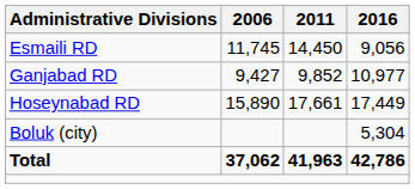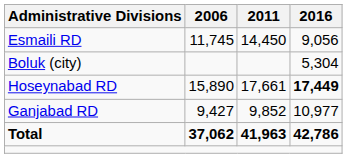 <table class="wikitable">
 <tr>
 <th>Administrative Divisions</th>
 <th>2006</th>
 <th>2011</th>
 <th>2016</th>
 </tr>
 <tr>
 <td><a href='#'>Esmaili RD</a></td>
 <td style="text-align: right;">11,745</td>
 <td style="text-align: right;">14,450</td>
 <td style="text-align: right;">9,056</td>
 </tr>
 <tr>
-<td><a href='#'>Ganjabad RD</a></td>
-<td style="text-align: right;">9,427</td>
-<td style="text-align: right;">9,852</td>
-<td style="text-align: right;">10,977</td>
+<td><a href='#'>Boluk</a> (city)</td>
+<td style="text-align: right;"></td>
+<td style="text-align: right;"></td>
+<td style="text-align: right;">5,304</td>
 </tr>
 <tr>
 <td><a href='#'>Hoseynabad RD</a></td>
 <td style="text-align: right;">15,890</td>
 <td style="text-align: right;">17,661</td>
-<td style="text-align: right;">17,449</td>
+<td style="text-align: right;"><strong>17,449</strong></td>
 </tr>
 <tr>
-<td><a href='#'>Boluk</a> (city)</td>
-<td style="text-align: right;"></td>
-<td style="text-align: right;"></td>
-<td style="text-align: right;">5,304</td>
+<td><a href='#'>Ganjabad RD</a></td>
+<td style="text-align: right;">9,427</td>
+<td style="text-align: right;">9,852</td>
+<td style="text-align: right;">10,977</td>
 </tr>
 <tr>
 <td><strong>Total</strong></td>
 <td style="text-align: right;"><strong>37,062</strong></td>
 <td style="text-align: right;"><strong>41,963</strong></td>
 <td style="text-align: right;"><strong>42,786</strong></td>
 </tr>
 <tr>
 <td colspan=4></td>
 </tr>
 </table>
